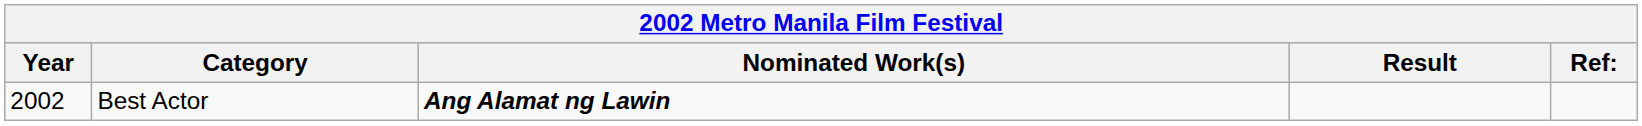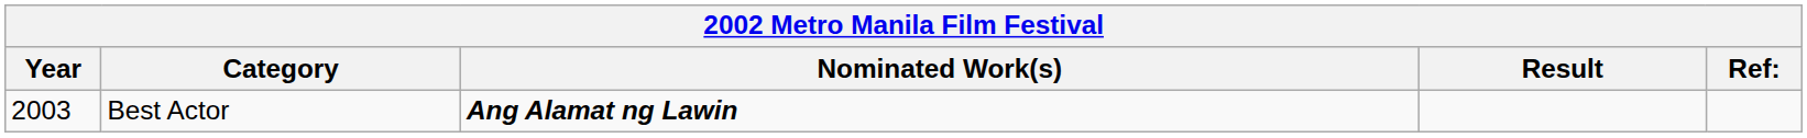 <table class= "wikitable sortable">
 <tr>
 <th colspan="5"><a href='#'>2002 Metro Manila Film Festival</a></th>
 </tr>
 <tr>
 <th Width=4%>Year</th>
 <th Width=15%>Category</th>
 <th Width=40%>Nominated Work(s)</th>
 <th Width=12%>Result</th>
 <th Width=4%>Ref:</th>
 </tr>
 <tr>
-<td scope=row>2002</td>
+<td scope=row>2003</td>
 <td>Best Actor</td>
 <td><strong><em>Ang Alamat ng Lawin</em></strong></td>
 <td></td>
 <td></td>
 </tr>
 </table>
